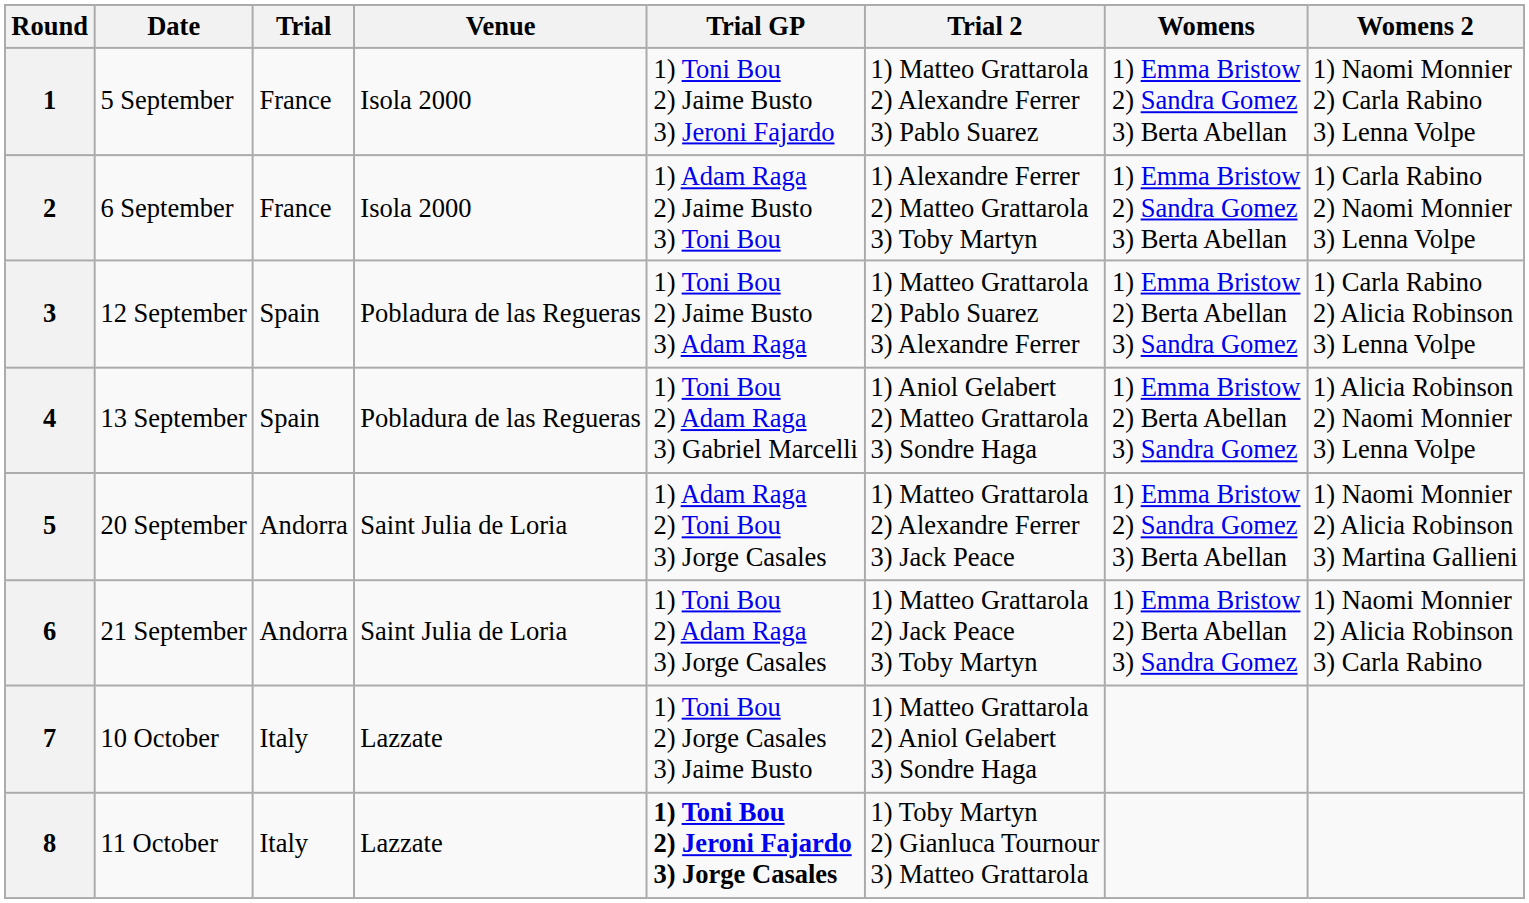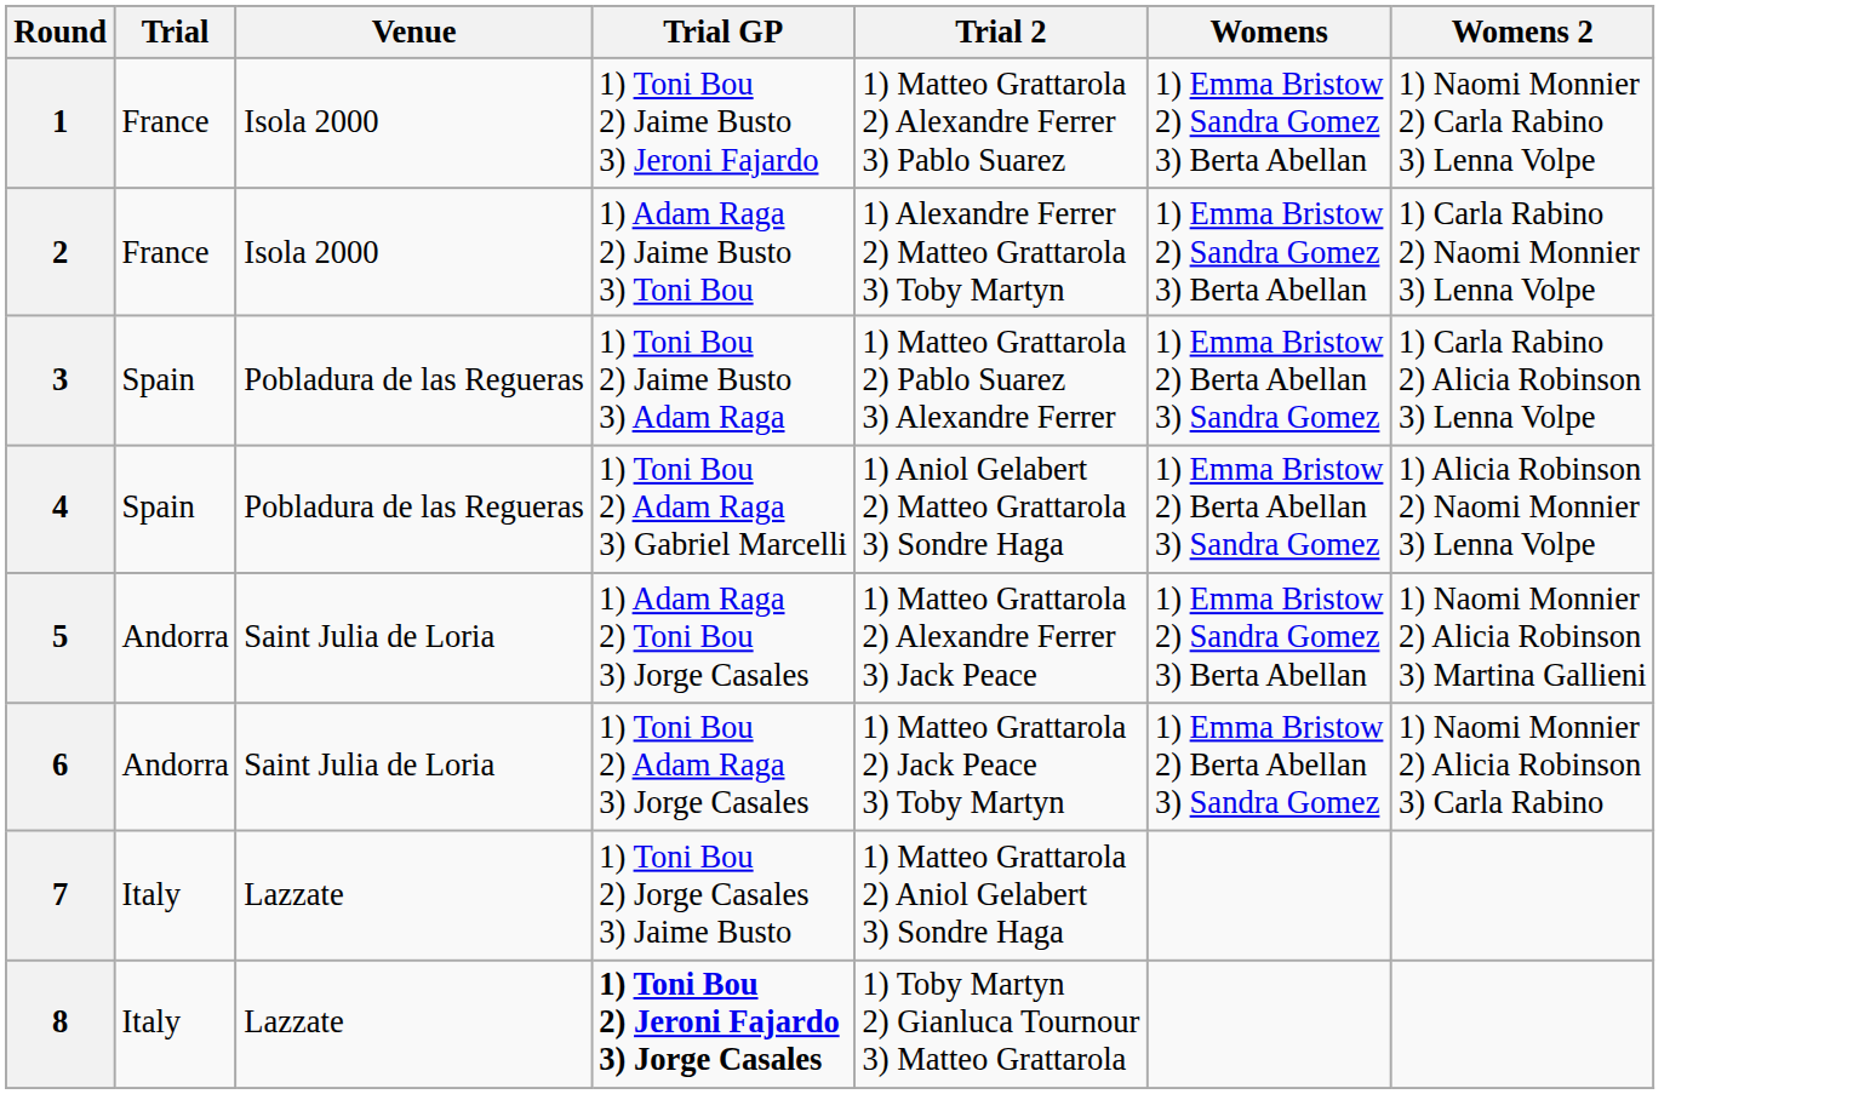 <table class="wikitable" style="font-size: 85%;">
 <tr>
 <th>Round</th>
-<th>Date</th>
 <th>Trial</th>
 <th>Venue</th>
 <th>Trial GP</th>
 <th>Trial 2</th>
 <th>Womens</th>
 <th>Womens 2</th>
 </tr>
 <tr>
 <th>1</th>
-<td>5 September</td>
 <td> France</td>
 <td>Isola 2000</td>
 <td>1) <a href='#'>Toni Bou</a> <br>2) Jaime Busto <br>3) <a href='#'>Jeroni Fajardo</a></td>
 <td>1) Matteo Grattarola <br>2) Alexandre Ferrer <br>3) Pablo Suarez</td>
 <td>1) <a href='#'>Emma Bristow</a> <br>2) <a href='#'>Sandra Gomez</a> <br>3) Berta Abellan</td>
 <td>1) Naomi Monnier <br>2) Carla Rabino <br>3) Lenna Volpe</td>
 </tr>
 <tr>
 <th>2</th>
-<td>6 September</td>
 <td> France</td>
 <td>Isola 2000</td>
 <td>1) <a href='#'>Adam Raga</a> <br>2) Jaime Busto <br>3) <a href='#'>Toni Bou</a></td>
 <td>1) Alexandre Ferrer  <br>2) Matteo Grattarola <br>3) Toby Martyn</td>
 <td>1) <a href='#'>Emma Bristow</a> <br>2) <a href='#'>Sandra Gomez</a> <br>3) Berta Abellan</td>
 <td>1) Carla Rabino <br>2) Naomi Monnier <br>3) Lenna Volpe</td>
 </tr>
 <tr>
 <th>3</th>
-<td>12 September</td>
 <td> Spain</td>
 <td>Pobladura de las Regueras</td>
 <td>1) <a href='#'>Toni Bou</a> <br>2) Jaime Busto <br>3) <a href='#'>Adam Raga</a></td>
 <td>1) Matteo Grattarola <br>2) Pablo Suarez <br>3) Alexandre Ferrer</td>
 <td>1) <a href='#'>Emma Bristow</a> <br>2) Berta Abellan <br>3) <a href='#'>Sandra Gomez</a></td>
 <td>1) Carla Rabino <br>2) Alicia Robinson <br>3) Lenna Volpe</td>
 </tr>
 <tr>
 <th>4</th>
-<td>13 September</td>
 <td> Spain</td>
 <td>Pobladura de las Regueras</td>
 <td>1) <a href='#'>Toni Bou</a> <br>2) <a href='#'>Adam Raga</a> <br>3) Gabriel Marcelli</td>
 <td>1) Aniol Gelabert <br>2) Matteo Grattarola <br>3) Sondre Haga</td>
 <td>1) <a href='#'>Emma Bristow</a> <br>2) Berta Abellan <br>3) <a href='#'>Sandra Gomez</a></td>
 <td>1) Alicia Robinson <br>2) Naomi Monnier <br>3) Lenna Volpe</td>
 </tr>
 <tr>
 <th>5</th>
-<td>20 September</td>
 <td> Andorra</td>
 <td>Saint Julia de Loria</td>
 <td>1) <a href='#'>Adam Raga</a> <br>2) <a href='#'>Toni Bou</a> <br>3) Jorge Casales</td>
 <td>1) Matteo Grattarola <br>2) Alexandre Ferrer <br>3) Jack Peace</td>
 <td>1) <a href='#'>Emma Bristow</a> <br>2) <a href='#'>Sandra Gomez</a> <br>3) Berta Abellan</td>
 <td>1) Naomi Monnier <br>2) Alicia Robinson <br>3) Martina Gallieni</td>
 </tr>
 <tr>
 <th>6</th>
-<td>21 September</td>
 <td> Andorra</td>
 <td>Saint Julia de Loria</td>
 <td>1) <a href='#'>Toni Bou</a> <br>2) <a href='#'>Adam Raga</a> <br>3) Jorge Casales</td>
 <td>1) Matteo Grattarola <br>2) Jack Peace <br>3) Toby Martyn</td>
 <td>1) <a href='#'>Emma Bristow</a> <br>2) Berta Abellan <br>3) <a href='#'>Sandra Gomez</a></td>
 <td>1) Naomi Monnier <br>2) Alicia Robinson <br>3) Carla Rabino</td>
 </tr>
 <tr>
 <th>7</th>
-<td>10 October</td>
 <td> Italy</td>
 <td>Lazzate</td>
 <td>1) <a href='#'>Toni Bou</a> <br>2) Jorge Casales <br>3) Jaime Busto</td>
 <td>1) Matteo Grattarola <br>2) Aniol Gelabert <br>3) Sondre Haga</td>
 <td></td>
 <td></td>
 </tr>
 <tr>
 <th>8</th>
-<td>11 October</td>
 <td> Italy</td>
 <td>Lazzate</td>
 <td><strong>1) <a href='#'>Toni Bou</a> <br>2) <a href='#'>Jeroni Fajardo</a> <br>3) Jorge Casales</strong></td>
 <td>1) Toby Martyn <br>2) Gianluca Tournour <br>3) Matteo Grattarola</td>
 <td></td>
 <td></td>
 </tr>
 </table>
